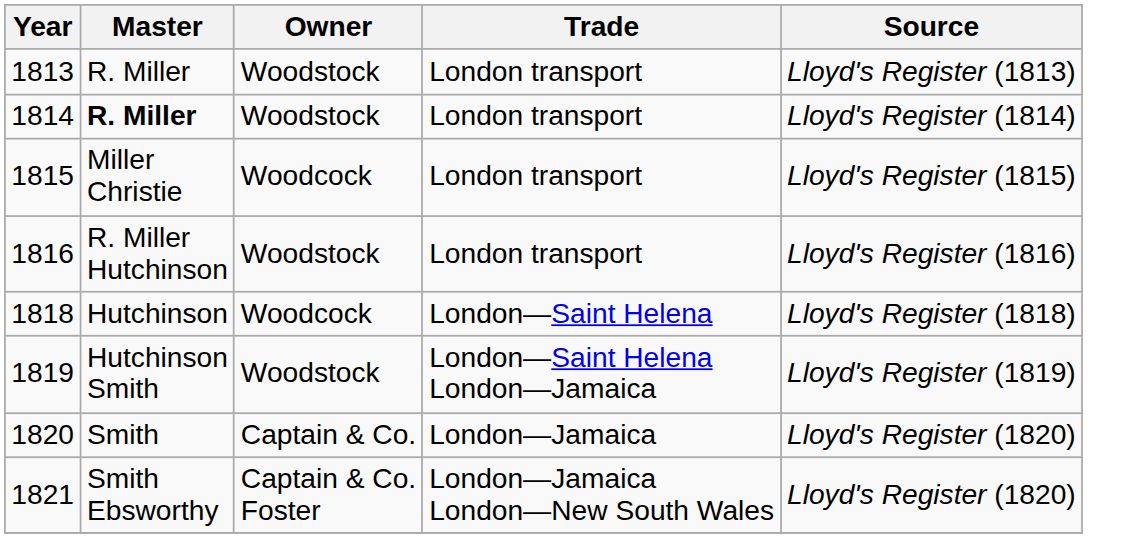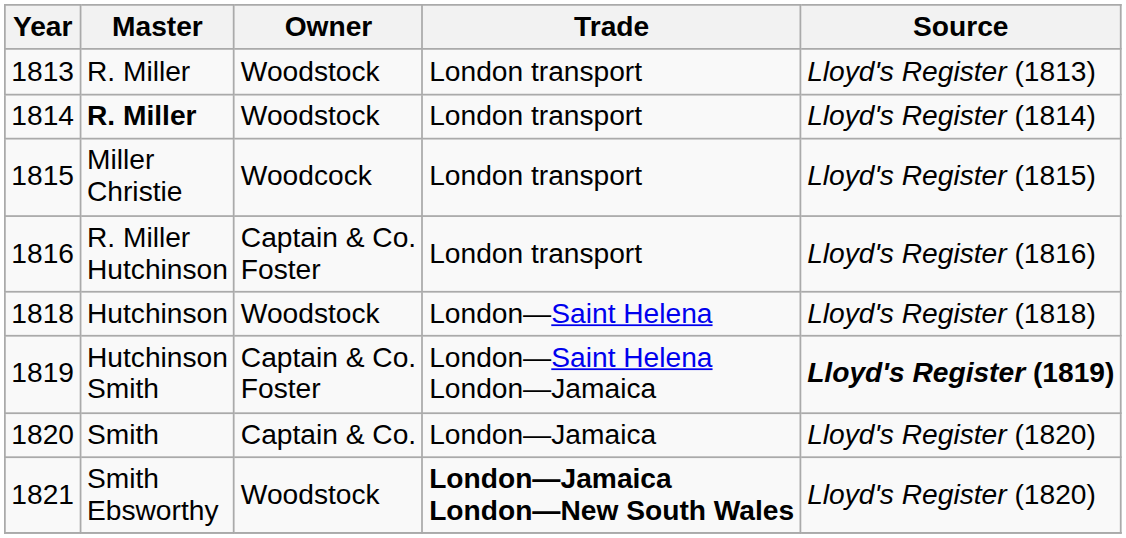 <table class="sortable wikitable">
 <tr>
 <th>Year</th>
 <th>Master</th>
 <th>Owner</th>
 <th>Trade</th>
 <th>Source</th>
 </tr>
 <tr>
 <td>1813</td>
 <td>R. Miller</td>
 <td>Woodstock</td>
 <td>London transport</td>
 <td><em>Lloyd's Register</em> (1813)</td>
 </tr>
 <tr>
 <td>1814</td>
 <td><strong>R. Miller</strong></td>
 <td>Woodstock</td>
 <td>London transport</td>
 <td><em>Lloyd's Register</em> (1814)</td>
 </tr>
 <tr>
 <td>1815</td>
 <td>Miller<br>Christie</td>
 <td>Woodcock</td>
 <td>London transport</td>
 <td><em>Lloyd's Register</em> (1815)</td>
 </tr>
 <tr>
 <td>1816</td>
 <td>R. Miller<br>Hutchinson</td>
-<td>Woodstock</td>
+<td>Captain & Co.<br> Foster</td>
 <td>London transport</td>
 <td><em>Lloyd's Register</em> (1816)</td>
 </tr>
 <tr>
 <td>1818</td>
 <td>Hutchinson</td>
-<td>Woodcock</td>
+<td>Woodstock</td>
 <td>London—<a href='#'>Saint Helena</a></td>
 <td><em>Lloyd's Register</em> (1818)</td>
 </tr>
 <tr>
 <td>1819</td>
 <td>Hutchinson<br>Smith</td>
-<td>Woodstock</td>
+<td>Captain & Co.<br> Foster</td>
 <td>London—<a href='#'>Saint Helena</a><br>London—Jamaica</td>
-<td><em>Lloyd's Register</em> (1819)</td>
+<td><strong><em>Lloyd's Register</em> (1819)</strong></td>
 </tr>
 <tr>
 <td>1820</td>
 <td>Smith</td>
 <td>Captain & Co.</td>
 <td>London—Jamaica</td>
 <td><em>Lloyd's Register</em> (1820)</td>
 </tr>
 <tr>
 <td>1821</td>
 <td>Smith<br>Ebsworthy</td>
-<td>Captain & Co.<br> Foster</td>
-<td>London—Jamaica<br>London—New South Wales</td>
+<td>Woodstock</td>
+<td><strong>London—Jamaica<br>London—New South Wales</strong></td>
 <td><em>Lloyd's Register</em> (1820)</td>
 </tr>
 <tr>
 </tr>
 </table>
